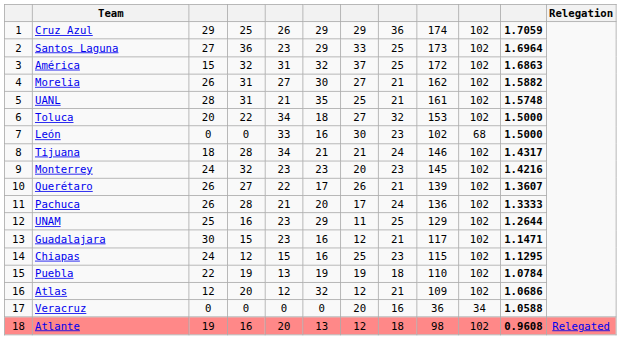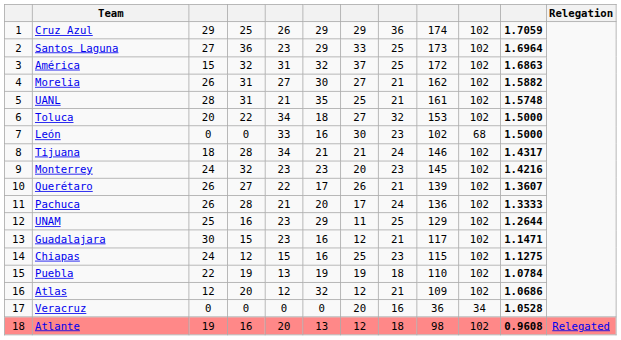 <table class="wikitable sortable" style="text-align: center;">
 <tr>
 <th width=28><br></th>
 <th width=185>Team</th>
 <th width=40></th>
 <th width=40></th>
 <th width=40></th>
 <th width=40></th>
 <th width=40></th>
 <th width=40></th>
 <th width=45></th>
 <th width=45></th>
 <th width=50><br></th>
 <th>Relegation</th>
 </tr>
 <tr>
 <td>1</td>
 <td align=left><a href='#'>Cruz Azul</a></td>
 <td>29</td>
 <td>25</td>
 <td>26</td>
 <td>29</td>
 <td>29</td>
 <td>36</td>
 <td>174</td>
 <td>102</td>
 <td><strong>1.7059</strong></td>
 </tr>
 <tr>
 <td>2</td>
 <td align=left><a href='#'>Santos Laguna</a></td>
 <td>27</td>
 <td>36</td>
 <td>23</td>
 <td>29</td>
 <td>33</td>
 <td>25</td>
 <td>173</td>
 <td>102</td>
 <td><strong>1.6964</strong></td>
 </tr>
 <tr>
 <td>3</td>
 <td align=left><a href='#'>América</a></td>
 <td>15</td>
 <td>32</td>
 <td>31</td>
 <td>32</td>
 <td>37</td>
 <td>25</td>
 <td>172</td>
 <td>102</td>
 <td><strong>1.6863</strong></td>
 </tr>
 <tr>
 <td>4</td>
 <td align=left><a href='#'>Morelia</a></td>
 <td>26</td>
 <td>31</td>
 <td>27</td>
 <td>30</td>
 <td>27</td>
 <td>21</td>
 <td>162</td>
 <td>102</td>
 <td><strong>1.5882</strong></td>
 </tr>
 <tr>
 <td>5</td>
 <td align=left><a href='#'>UANL</a></td>
 <td>28</td>
 <td>31</td>
 <td>21</td>
 <td>35</td>
 <td>25</td>
 <td>21</td>
 <td>161</td>
 <td>102</td>
 <td><strong>1.5748</strong></td>
 </tr>
 <tr>
 <td>6</td>
 <td align=left><a href='#'>Toluca</a></td>
 <td>20</td>
 <td>22</td>
 <td>34</td>
 <td>18</td>
 <td>27</td>
 <td>32</td>
 <td>153</td>
 <td>102</td>
 <td><strong>1.5000</strong></td>
 </tr>
 <tr>
 <td>7</td>
 <td align=left><a href='#'>León</a></td>
 <td>0</td>
 <td>0</td>
 <td>33</td>
 <td>16</td>
 <td>30</td>
 <td>23</td>
 <td>102</td>
 <td>68</td>
 <td><strong>1.5000</strong></td>
 </tr>
 <tr>
 <td>8</td>
 <td align=left><a href='#'>Tijuana</a></td>
 <td>18</td>
 <td>28</td>
 <td>34</td>
 <td>21</td>
 <td>21</td>
 <td>24</td>
 <td>146</td>
 <td>102</td>
 <td><strong>1.4317</strong></td>
 </tr>
 <tr>
 <td>9</td>
 <td align=left><a href='#'>Monterrey</a></td>
 <td>24</td>
 <td>32</td>
 <td>23</td>
 <td>23</td>
 <td>20</td>
 <td>23</td>
 <td>145</td>
 <td>102</td>
 <td><strong>1.4216</strong></td>
 </tr>
 <tr>
 <td>10</td>
 <td align=left><a href='#'>Querétaro</a></td>
 <td>26</td>
 <td>27</td>
 <td>22</td>
 <td>17</td>
 <td>26</td>
 <td>21</td>
 <td>139</td>
 <td>102</td>
 <td><strong>1.3607</strong></td>
 </tr>
 <tr>
 <td>11</td>
 <td align=left><a href='#'>Pachuca</a></td>
 <td>26</td>
 <td>28</td>
 <td>21</td>
 <td>20</td>
 <td>17</td>
 <td>24</td>
 <td>136</td>
 <td>102</td>
 <td><strong>1.3333</strong></td>
 </tr>
 <tr>
 <td>12</td>
 <td align=left><a href='#'>UNAM</a></td>
 <td>25</td>
 <td>16</td>
 <td>23</td>
 <td>29</td>
 <td>11</td>
 <td>25</td>
 <td>129</td>
 <td>102</td>
 <td><strong>1.2644</strong></td>
 </tr>
 <tr>
 <td>13</td>
 <td align=left><a href='#'>Guadalajara</a></td>
 <td>30</td>
 <td>15</td>
 <td>23</td>
 <td>16</td>
 <td>12</td>
 <td>21</td>
 <td>117</td>
 <td>102</td>
 <td><strong>1.1471</strong></td>
 </tr>
 <tr>
 <td>14</td>
 <td align=left><a href='#'>Chiapas</a></td>
 <td>24</td>
 <td>12</td>
 <td>15</td>
 <td>16</td>
 <td>25</td>
 <td>23</td>
 <td>115</td>
 <td>102</td>
-<td><strong>1.1295</strong></td>
+<td><strong>1.1275</strong></td>
 </tr>
 <tr>
 <td>15</td>
 <td align=left><a href='#'>Puebla</a></td>
 <td>22</td>
 <td>19</td>
 <td>13</td>
 <td>19</td>
 <td>19</td>
 <td>18</td>
 <td>110</td>
 <td>102</td>
 <td><strong>1.0784</strong></td>
 </tr>
 <tr>
 <td>16</td>
 <td align=left><a href='#'>Atlas</a></td>
 <td>12</td>
 <td>20</td>
 <td>12</td>
 <td>32</td>
 <td>12</td>
 <td>21</td>
 <td>109</td>
 <td>102</td>
 <td><strong>1.0686</strong></td>
 </tr>
 <tr>
 <td>17</td>
 <td align=left><a href='#'>Veracruz</a></td>
 <td>0</td>
 <td>0</td>
 <td>0</td>
 <td>0</td>
 <td>20</td>
 <td>16</td>
 <td>36</td>
 <td>34</td>
-<td><strong>1.0588</strong></td>
+<td><strong>1.0528</strong></td>
 </tr>
 <tr style="text-align:center; background:#ff8888;">
 <td>18</td>
 <td align=left><a href='#'>Atlante</a></td>
 <td>19</td>
 <td>16</td>
 <td>20</td>
 <td>13</td>
 <td>12</td>
 <td>18</td>
 <td>98</td>
 <td>102</td>
 <td><strong>0.9608</strong></td>
 <td><a href='#'>Relegated</a></td>
 </tr>
 </table>
